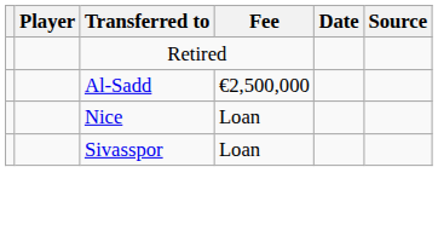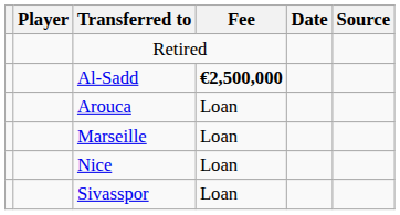 <table class="wikitable plainrowheaders sortable">
 <tr>
 <th></th>
 <th scope="col">Player</th>
 <th>Transferred to</th>
 <th style="width: 65px;">Fee</th>
 <th scope="col">Date</th>
 <th scope="col">Source</th>
 </tr>
 <tr>
 <td align="center"></td>
 <td></td>
 <td colspan="2" style="text-align: center;">Retired</td>
 <td></td>
 <td></td>
 </tr>
 <tr>
 <td align="center"></td>
 <td></td>
 <td> <a href='#'>Al-Sadd</a></td>
-<td>€2,500,000</td>
+<td><strong>€2,500,000</strong></td>
+<td></td>
+<td></td>
+</tr>
+<tr>
+<td align="center"></td>
+<td></td>
+<td> <a href='#'>Arouca</a></td>
+<td>Loan</td>
+<td></td>
+<td></td>
+</tr>
+<tr>
+<td align="center"></td>
+<td></td>
+<td> <a href='#'>Marseille</a></td>
+<td>Loan</td>
 <td></td>
 <td></td>
 </tr>
 <tr>
 <td align="center"></td>
 <td></td>
 <td> <a href='#'>Nice</a></td>
 <td>Loan</td>
 <td></td>
 <td></td>
 </tr>
 <tr>
 <td align="center"></td>
 <td></td>
 <td> <a href='#'>Sivasspor</a></td>
 <td>Loan</td>
 <td></td>
 <td></td>
 </tr>
 </table>
